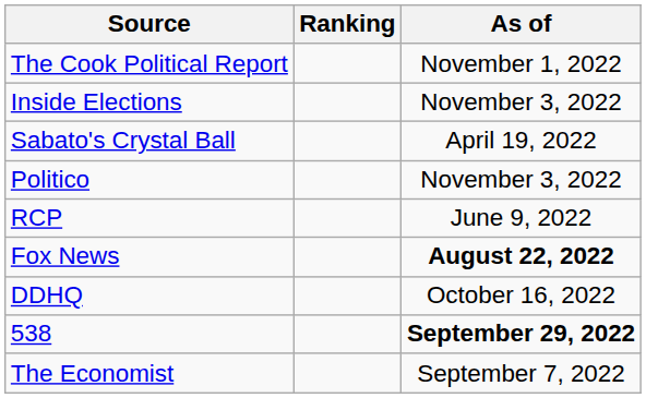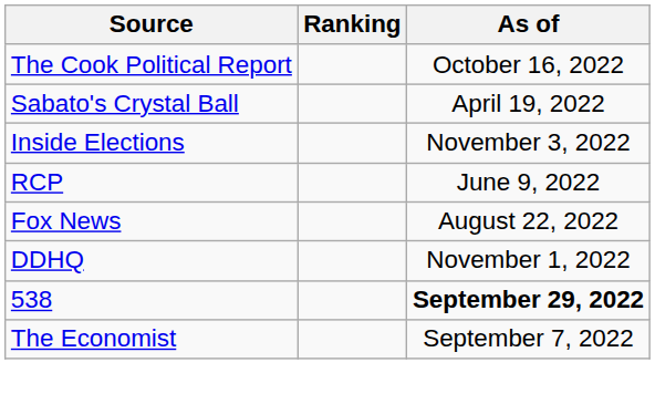 <table class="wikitable" style="text-align:center">
 <tr>
 <th>Source</th>
 <th>Ranking</th>
 <th>As of</th>
 </tr>
 <tr>
 <td align=left><a href='#'>The Cook Political Report</a></td>
 <td></td>
-<td>November 1, 2022</td>
-</tr>
-<tr>
-<td align=left><a href='#'>Inside Elections</a></td>
-<td></td>
-<td>November 3, 2022</td>
+<td>October 16, 2022</td>
 </tr>
 <tr>
 <td align=left><a href='#'>Sabato's Crystal Ball</a></td>
 <td></td>
 <td>April 19, 2022</td>
 </tr>
 <tr>
-<td align=left><a href='#'>Politico</a></td>
+<td align=left><a href='#'>Inside Elections</a></td>
 <td></td>
 <td>November 3, 2022</td>
 </tr>
 <tr>
 <td align="left"><a href='#'>RCP</a></td>
 <td></td>
 <td>June 9, 2022</td>
 </tr>
 <tr>
 <td align=left><a href='#'>Fox News</a></td>
 <td></td>
-<td><strong>August 22, 2022</strong></td>
+<td>August 22, 2022</td>
 </tr>
 <tr>
 <td align="left"><a href='#'>DDHQ</a></td>
 <td></td>
-<td>October 16, 2022</td>
+<td>November 1, 2022</td>
 </tr>
 <tr>
 <td align="left"><a href='#'>538</a></td>
 <td></td>
 <td><strong>September 29, 2022</strong></td>
 </tr>
 <tr>
 <td align="left"><a href='#'>The Economist</a></td>
 <td></td>
 <td>September 7, 2022</td>
 </tr>
 </table>
